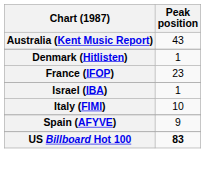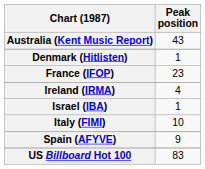 <table class="wikitable sortable plainrowheaders" style="text-align:center">
 <tr>
 <th scope="col">Chart (1987)</th>
 <th scope="col">Peak<br>position</th>
 </tr>
 <tr>
 <th scope="row">Australia (<a href='#'>Kent Music Report</a>)</th>
 <td>43</td>
 </tr>
 <tr>
 </tr>
 <tr>
 </tr>
 <tr>
 <th scope="row">Denmark (<a href='#'>Hitlisten</a>)</th>
 <td>1</td>
 </tr>
 <tr>
 <th scope="row">France (<a href='#'>IFOP</a>)</th>
 <td>23</td>
 </tr>
 <tr>
+</tr>
+<tr>
+<th scope="row">Ireland (<a href='#'>IRMA</a>)</th>
+<td>4</td>
 </tr>
 <tr>
 <th scope="row">Israel (<a href='#'>IBA</a>)</th>
 <td>1</td>
 </tr>
 <tr>
 <th scope="row">Italy (<a href='#'>FIMI</a>)</th>
 <td>10</td>
 </tr>
 <tr>
 </tr>
 <tr>
 </tr>
 <tr>
 </tr>
 <tr>
 </tr>
 <tr>
 <th scope="row">Spain (<a href='#'>AFYVE</a>)</th>
 <td>9</td>
 </tr>
 <tr>
 </tr>
 <tr>
 </tr>
 <tr>
 </tr>
 <tr>
 <th scope="row">US <a href='#'><em>Billboard</em> Hot 100</a></th>
-<td><strong>83</strong></td>
+<td>83</td>
 </tr>
 </table>
